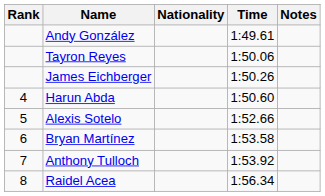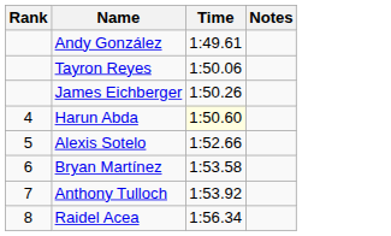 <table class="wikitable sortable" style="text-align:center">
 <tr>
 <th>Rank</th>
 <th>Name</th>
-<th>Nationality</th>
 <th>Time</th>
 <th>Notes</th>
 </tr>
 <tr>
 <td></td>
 <td align=left><a href='#'>Andy González</a></td>
-<td></td>
 <td>1:49.61</td>
 <td></td>
 </tr>
 <tr>
 <td></td>
 <td align=left><a href='#'>Tayron Reyes</a></td>
-<td></td>
 <td>1:50.06</td>
 <td></td>
 </tr>
 <tr>
 <td></td>
 <td align=left><a href='#'>James Eichberger</a></td>
-<td></td>
 <td>1:50.26</td>
 <td></td>
 </tr>
 <tr>
 <td>4</td>
 <td align=left><a href='#'>Harun Abda</a></td>
-<td></td>
-<td>1:50.60</td>
+<td style="background: lightyellow;">1:50.60</td>
 <td></td>
 </tr>
 <tr>
 <td>5</td>
 <td align=left><a href='#'>Alexis Sotelo</a></td>
-<td></td>
 <td>1:52.66</td>
 <td></td>
 </tr>
 <tr>
 <td>6</td>
 <td align=left><a href='#'>Bryan Martínez</a></td>
-<td></td>
 <td>1:53.58</td>
 <td></td>
 </tr>
 <tr>
 <td>7</td>
 <td align=left><a href='#'>Anthony Tulloch</a></td>
-<td></td>
 <td>1:53.92</td>
 <td></td>
 </tr>
 <tr>
 <td>8</td>
 <td align=left><a href='#'>Raidel Acea</a></td>
-<td></td>
 <td>1:56.34</td>
 <td></td>
 </tr>
 </table>
